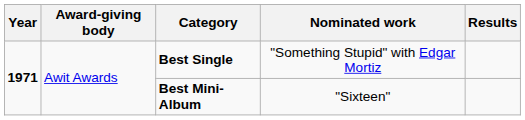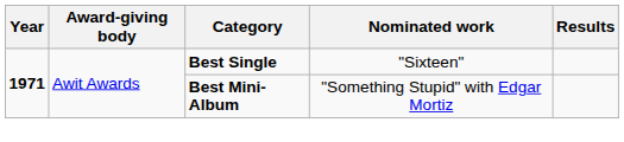 <table class="wikitable">
 <tr>
 <th>Year</th>
 <th>Award-giving body</th>
 <th>Category</th>
 <th>Nominated work</th>
 <th>Results</th>
 </tr>
 <tr>
 <td rowspan=2><strong>1971</strong></td>
 <td rowspan=2><a href='#'>Awit Awards</a></td>
 <td><strong>Best Single</strong></td>
-<td align=center>"Something Stupid" with <a href='#'>Edgar Mortiz</a></td>
+<td align=center>"Sixteen"</td>
 <td></td>
 </tr>
 <tr>
 <td><strong>Best Mini-Album</strong></td>
-<td align=center>"Sixteen"</td>
+<td align=center>"Something Stupid" with <a href='#'>Edgar Mortiz</a></td>
 <td></td>
 </tr>
 </table>
